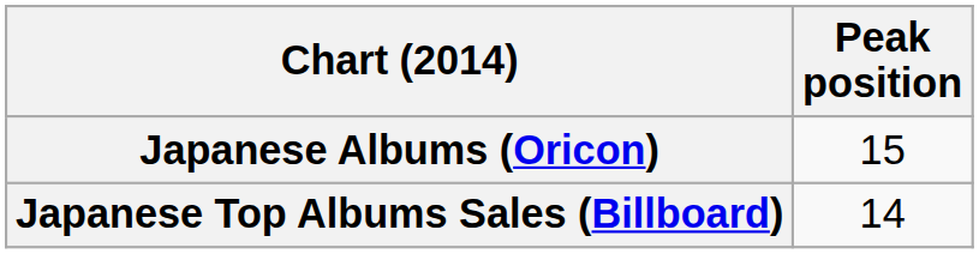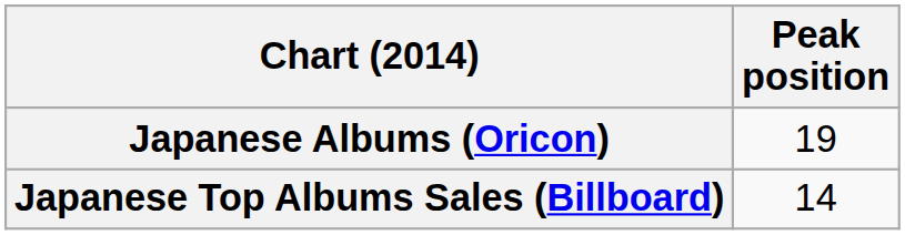 <table class="wikitable plainrowheaders" style="text-align:center">
 <tr>
 <th scope="col">Chart (2014)</th>
 <th scope="col">Peak<br> position</th>
 </tr>
 <tr>
 <th scope="row">Japanese Albums (<a href='#'>Oricon</a>)</th>
-<td>15</td>
+<td>19</td>
 </tr>
 <tr>
 <th scope="row">Japanese Top Albums Sales (<a href='#'>Billboard</a>)</th>
 <td>14</td>
 </tr>
 </table>
